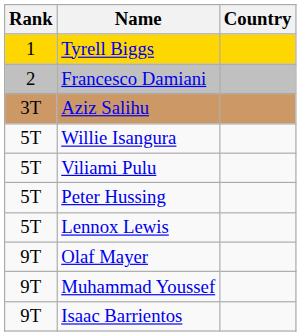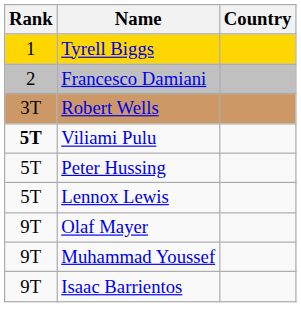 <table class="wikitable sortable" style="text-align:center">
 <tr>
 <th>Rank</th>
 <th>Name</th>
 <th>Country</th>
 </tr>
 <tr bgcolor=gold>
 <td>1</td>
 <td align="left"><a href='#'>Tyrell Biggs</a></td>
 <td align="left"></td>
 </tr>
 <tr bgcolor=silver>
 <td>2</td>
 <td align="left"><a href='#'>Francesco Damiani</a></td>
 <td align="left"></td>
 </tr>
 <tr bgcolor=#CC9966>
 <td>3T</td>
-<td align="left"><a href='#'>Aziz Salihu</a></td>
+<td align="left"><a href='#'>Robert Wells</a></td>
 <td align="left"></td>
 </tr>
 <tr>
-<td>5T</td>
-<td align="left"><a href='#'>Willie Isangura</a></td>
-<td align="left"></td>
-</tr>
-<tr>
-<td>5T</td>
+<td><strong>5T</strong></td>
 <td align="left"><a href='#'>Viliami Pulu</a></td>
 <td align="left"></td>
 </tr>
 <tr>
 <td>5T</td>
 <td align="left"><a href='#'>Peter Hussing</a></td>
 <td align="left"></td>
 </tr>
 <tr>
 <td>5T</td>
 <td align="left"><a href='#'>Lennox Lewis</a></td>
 <td align="left"></td>
 </tr>
 <tr>
 <td>9T</td>
 <td align="left"><a href='#'>Olaf Mayer</a></td>
 <td align="left"></td>
 </tr>
 <tr>
 <td>9T</td>
 <td align="left"><a href='#'>Muhammad Youssef</a></td>
 <td align="left"></td>
 </tr>
 <tr>
 <td>9T</td>
 <td align="left"><a href='#'>Isaac Barrientos</a></td>
 <td align="left"></td>
 </tr>
 </table>
